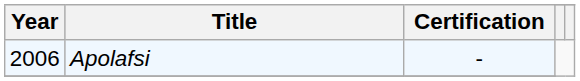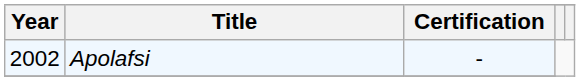 <table class="wikitable"|width=100%>
 <tr bgcolor="#CCCCCC">
 <th width="20" rowspan="2">Year</th>
 <th width="235" rowspan="2">Title</th>
 <th width="100" rowspan="2">Certification</th>
 </tr>
 <tr>
 <th></th>
 <th></th>
 </tr>
 <tr bgcolor="#F0F8FF">
-<td>2006</td>
+<td>2002</td>
 <td><em>Apolafsi</em></td>
 <td align="center">-</td>
 </tr>
 <tr>
 </tr>
 </table>
